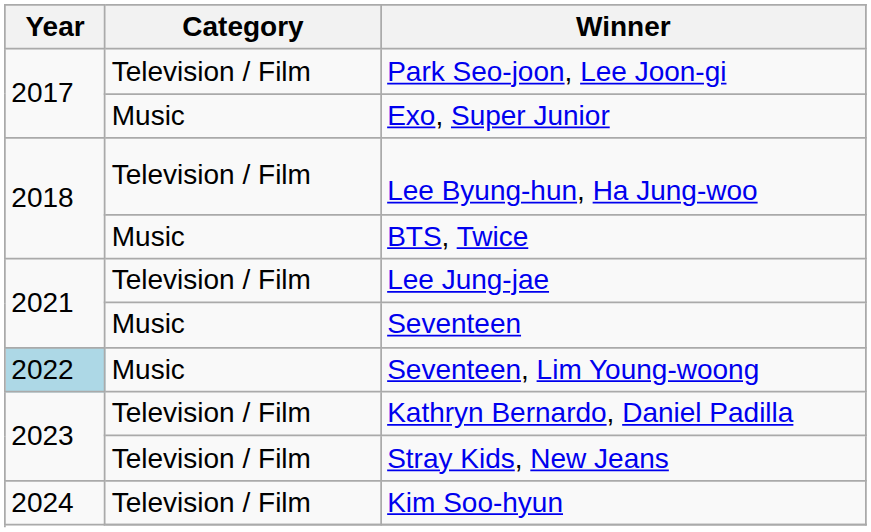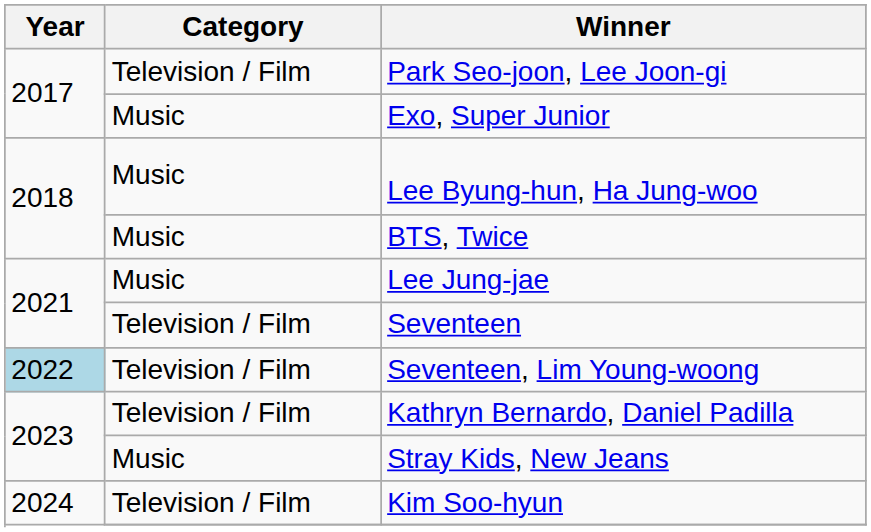 <table class="wikitable">
 <tr align=center>
 <th style="width:50px">Year</th>
 <th style="width:150px">Category</th>
 <th style="width:270px">Winner</th>
 </tr>
 <tr>
 <td rowspan="2">2017</td>
 <td>Television / Film</td>
 <td><a href='#'>Park Seo-joon</a>, <a href='#'>Lee Joon-gi</a></td>
 </tr>
 <tr>
 <td>Music</td>
 <td><a href='#'>Exo</a>, <a href='#'>Super Junior</a></td>
 </tr>
 <tr>
 <td rowspan="2">2018</td>
-<td>Television / Film</td>
+<td>Music</td>
 <td><br><a href='#'>Lee Byung-hun</a>, <a href='#'>Ha Jung-woo</a></td>
 </tr>
 <tr>
 <td>Music</td>
 <td><a href='#'>BTS</a>, <a href='#'>Twice</a></td>
 </tr>
 <tr>
 <td rowspan="2">2021</td>
-<td>Television / Film</td>
+<td>Music</td>
 <td><a href='#'>Lee Jung-jae</a></td>
 </tr>
 <tr>
-<td>Music</td>
+<td>Television / Film</td>
 <td><a href='#'>Seventeen</a></td>
 </tr>
 <tr>
 <td style="background: lightblue;">2022</td>
-<td>Music</td>
+<td>Television / Film</td>
 <td><a href='#'>Seventeen</a>, <a href='#'>Lim Young-woong</a></td>
 </tr>
 <tr>
 <td rowspan="2">2023</td>
 <td>Television / Film</td>
 <td><a href='#'>Kathryn Bernardo</a>, <a href='#'>Daniel Padilla</a></td>
 </tr>
 <tr>
-<td>Television / Film</td>
+<td>Music</td>
 <td><a href='#'>Stray Kids</a>, <a href='#'>New Jeans</a></td>
 </tr>
 <tr>
 <td rowspan="2">2024</td>
 <td>Television / Film</td>
 <td><a href='#'>Kim Soo-hyun</a></td>
 </tr>
 <tr>
 </tr>
 </table>
